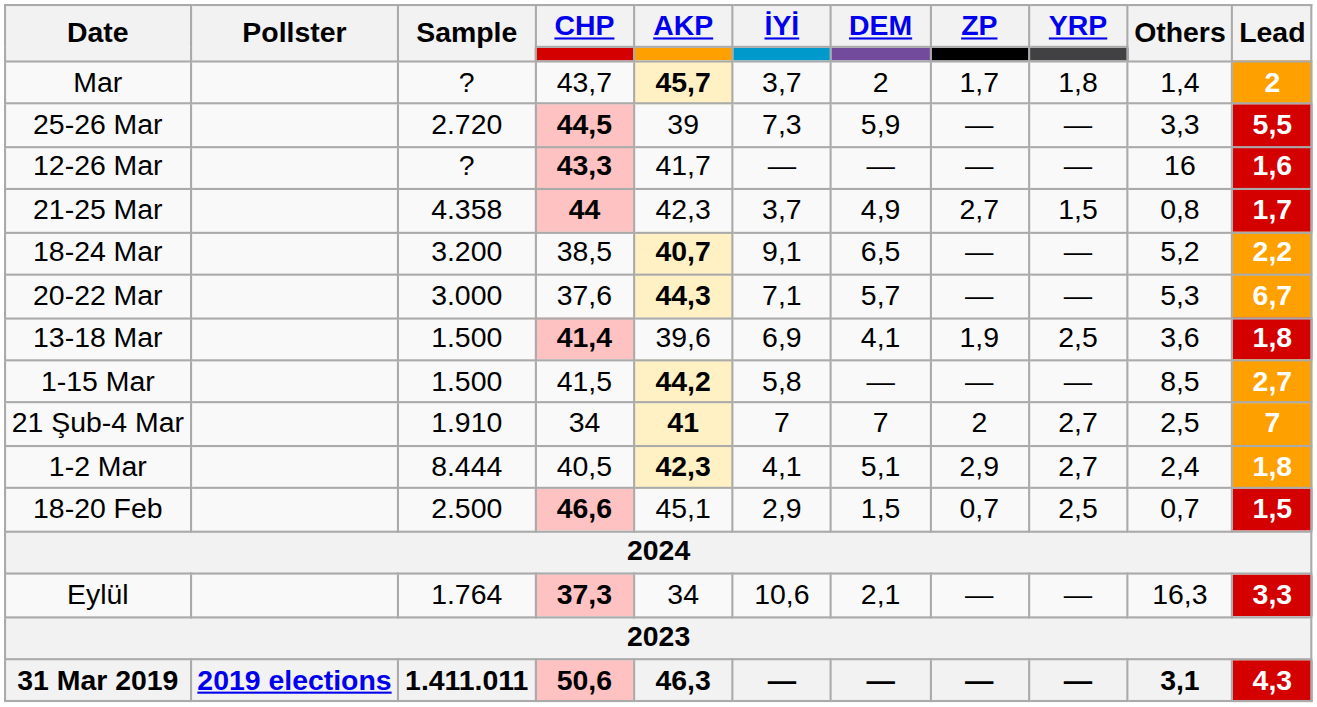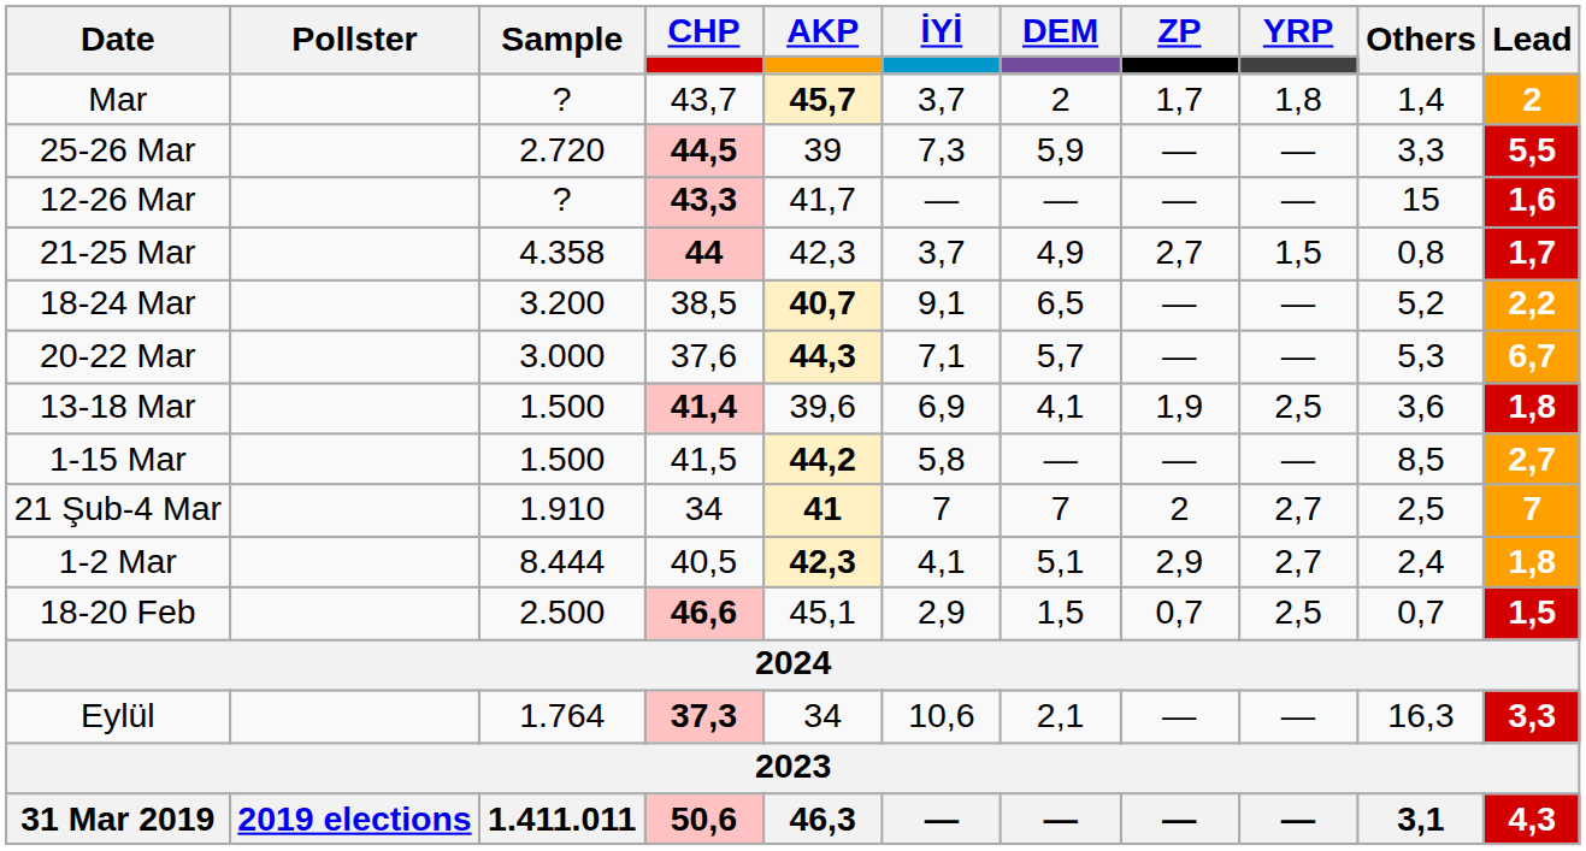 <table class="wikitable mw-collapsible" style="text-align:center; font-size:85%; line-height:14px;">
 <tr>
 <th rowspan="2">Date</th>
 <th rowspan="2">Pollster</th>
 <th rowspan="2">Sample</th>
 <th style="width:3em;"><a href='#'>CHP</a></th>
 <th style="width:3em;"><a href='#'>AKP</a></th>
 <th style="width:3em;"><a href='#'>İYİ</a></th>
 <th style="width:3em;"><a href='#'>DEM</a></th>
 <th style="width:3em;"><a href='#'>ZP</a></th>
 <th style="width:3em;"><a href='#'>YRP</a></th>
 <th rowspan="2">Others</th>
 <th rowspan="2">Lead</th>
 </tr>
 <tr>
 <th style="background:#d40000;"></th>
 <th style="background:#fda000;"></th>
 <th style="background:#0099cc;"></th>
 <th style="background:#734B9C;"></th>
 <th style="background:#000000;"></th>
 <th style="background:#414042;"></th>
 </tr>
 <tr>
 <td>Mar</td>
 <td></td>
 <td>?</td>
 <td>43,7</td>
 <td style="background:#FFF1C4"><strong>45,7</strong></td>
 <td>3,7</td>
 <td>2</td>
 <td>1,7</td>
 <td>1,8</td>
 <td>1,4</td>
 <th style="background:#fda000; color:white;">2</th>
 </tr>
 <tr>
 <td>25-26 Mar</td>
 <td></td>
 <td>2.720</td>
 <td style="background:#FFC2C2"><strong>44,5</strong></td>
 <td>39</td>
 <td>7,3</td>
 <td>5,9</td>
 <td>—</td>
 <td>—</td>
 <td>3,3</td>
 <th style="background:#d40000; color:white;">5,5</th>
 </tr>
 <tr>
 <td>12-26 Mar</td>
 <td></td>
 <td>?</td>
 <td style="background:#FFC2C2"><strong>43,3</strong></td>
 <td>41,7</td>
 <td>—</td>
 <td>—</td>
 <td>—</td>
 <td>—</td>
-<td>16</td>
+<td>15</td>
 <th style="background:#d40000; color:white;">1,6</th>
 </tr>
 <tr>
 <td>21-25 Mar</td>
 <td></td>
 <td>4.358</td>
 <td style="background:#FFC2C2"><strong>44</strong></td>
 <td>42,3</td>
 <td>3,7</td>
 <td>4,9</td>
 <td>2,7</td>
 <td>1,5</td>
 <td>0,8</td>
 <th style="background:#d40000; color:white;">1,7</th>
 </tr>
 <tr>
 <td>18-24 Mar</td>
 <td></td>
 <td>3.200</td>
 <td>38,5</td>
 <td style="background:#FFF1C4"><strong>40,7</strong></td>
 <td>9,1</td>
 <td>6,5</td>
 <td>—</td>
 <td>—</td>
 <td>5,2</td>
 <th style="background:#fda000; color:white;">2,2</th>
 </tr>
 <tr>
 <td>20-22 Mar</td>
 <td></td>
 <td>3.000</td>
 <td>37,6</td>
 <td style="background:#FFF1C4"><strong>44,3</strong></td>
 <td>7,1</td>
 <td>5,7</td>
 <td>—</td>
 <td>—</td>
 <td>5,3</td>
 <th style="background:#fda000; color:white;">6,7</th>
 </tr>
 <tr>
 <td>13-18 Mar</td>
 <td></td>
 <td>1.500</td>
 <td style="background:#FFC2C2"><strong>41,4</strong></td>
 <td>39,6</td>
 <td>6,9</td>
 <td>4,1</td>
 <td>1,9</td>
 <td>2,5</td>
 <td>3,6</td>
 <th style="background:#d40000; color:white;">1,8</th>
 </tr>
 <tr>
 <td>1-15 Mar</td>
 <td></td>
 <td>1.500</td>
 <td>41,5</td>
 <td style="background:#FFF1C4"><strong>44,2</strong></td>
 <td>5,8</td>
 <td>—</td>
 <td>—</td>
 <td>—</td>
 <td>8,5</td>
 <th style="background:#fda000; color:white;">2,7</th>
 </tr>
 <tr>
 <td>21 Şub-4 Mar</td>
 <td></td>
 <td>1.910</td>
 <td>34</td>
 <td style="background:#FFF1C4"><strong>41</strong></td>
 <td>7</td>
 <td>7</td>
 <td>2</td>
 <td>2,7</td>
 <td>2,5</td>
 <th style="background:#fda000; color:white;">7</th>
 </tr>
 <tr>
 <td>1-2 Mar</td>
 <td></td>
 <td>8.444</td>
 <td>40,5</td>
 <td style="background:#FFF1C4"><strong>42,3</strong></td>
 <td>4,1</td>
 <td>5,1</td>
 <td>2,9</td>
 <td>2,7</td>
 <td>2,4</td>
 <th style="background:#fda000; color:white;">1,8</th>
 </tr>
 <tr>
 <td>18-20 Feb</td>
 <td></td>
 <td>2.500</td>
 <td style="background:#FFC2C2"><strong>46,6</strong></td>
 <td>45,1</td>
 <td>2,9</td>
 <td>1,5</td>
 <td>0,7</td>
 <td>2,5</td>
 <td>0,7</td>
 <th style="background:#d40000; color:white;">1,5</th>
 </tr>
 <tr>
 <th colspan="11">2024</th>
 </tr>
 <tr>
 <td>Eylül</td>
 <td></td>
 <td>1.764</td>
 <td style="background:#FFC2C2"><strong>37,3</strong></td>
 <td>34</td>
 <td>10,6</td>
 <td>2,1</td>
 <td>—</td>
 <td>—</td>
 <td>16,3</td>
 <th style="background:#d40000; color:white;">3,3</th>
 </tr>
 <tr>
 <th colspan="11">2023</th>
 </tr>
 <tr>
 <th>31 Mar 2019</th>
 <th><a href='#'>2019 elections</a></th>
 <th>1.411.011</th>
 <th style="background:#FFC2C2"><strong>50,6</strong></th>
 <th>46,3</th>
 <th>—</th>
 <th>—</th>
 <th>—</th>
 <th>—</th>
 <th>3,1</th>
 <th style="background:#d40000; color:white;">4,3</th>
 </tr>
 </table>
